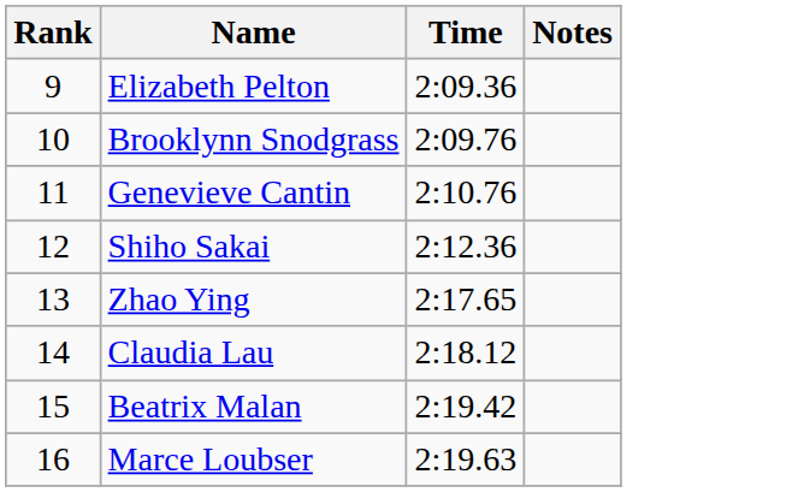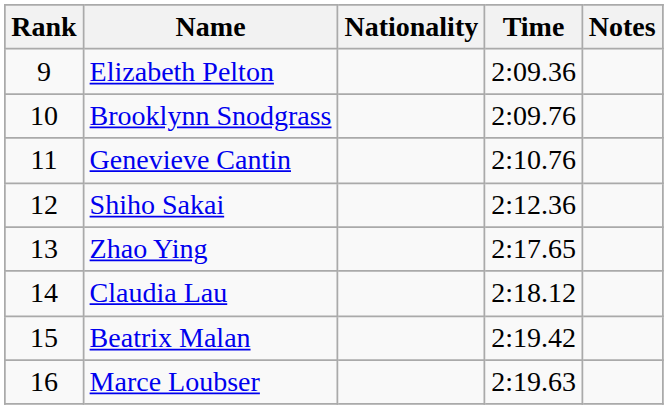 <table class="wikitable sortable" style="text-align:center">
 <tr>
 <th>Rank</th>
 <th>Name</th>
+<th>Nationality</th>
 <th>Time</th>
 <th>Notes</th>
 </tr>
 <tr>
 <td>9</td>
 <td align=left><a href='#'>Elizabeth Pelton</a></td>
+<td align=left></td>
 <td>2:09.36</td>
 <td></td>
 </tr>
 <tr>
 <td>10</td>
 <td align=left><a href='#'>Brooklynn Snodgrass</a></td>
+<td align=left></td>
 <td>2:09.76</td>
 <td></td>
 </tr>
 <tr>
 <td>11</td>
 <td align=left><a href='#'>Genevieve Cantin</a></td>
+<td align=left></td>
 <td>2:10.76</td>
 <td></td>
 </tr>
 <tr>
 <td>12</td>
 <td align=left><a href='#'>Shiho Sakai</a></td>
+<td align=left></td>
 <td>2:12.36</td>
 <td></td>
 </tr>
 <tr>
 <td>13</td>
 <td align=left><a href='#'>Zhao Ying</a></td>
+<td align=left></td>
 <td>2:17.65</td>
 <td></td>
 </tr>
 <tr>
 <td>14</td>
 <td align=left><a href='#'>Claudia Lau</a></td>
+<td align=left></td>
 <td>2:18.12</td>
 <td></td>
 </tr>
 <tr>
 <td>15</td>
 <td align=left><a href='#'>Beatrix Malan</a></td>
+<td align=left></td>
 <td>2:19.42</td>
 <td></td>
 </tr>
 <tr>
 <td>16</td>
 <td align=left><a href='#'>Marce Loubser</a></td>
+<td align=left></td>
 <td>2:19.63</td>
 <td></td>
 </tr>
 </table>
